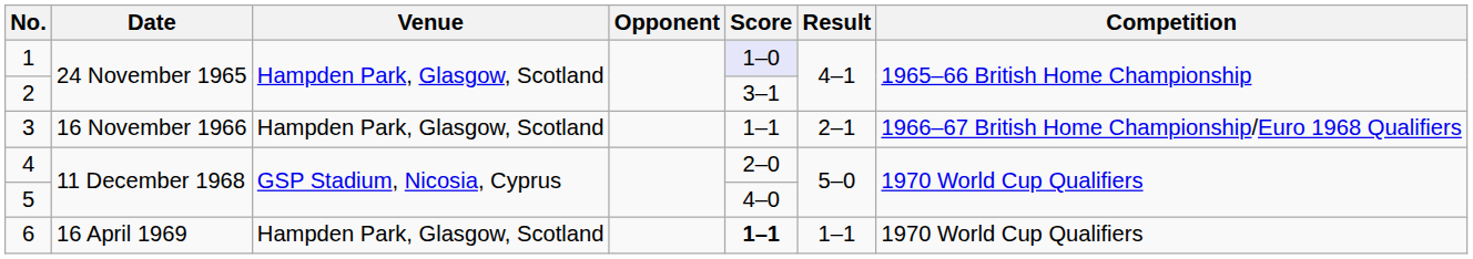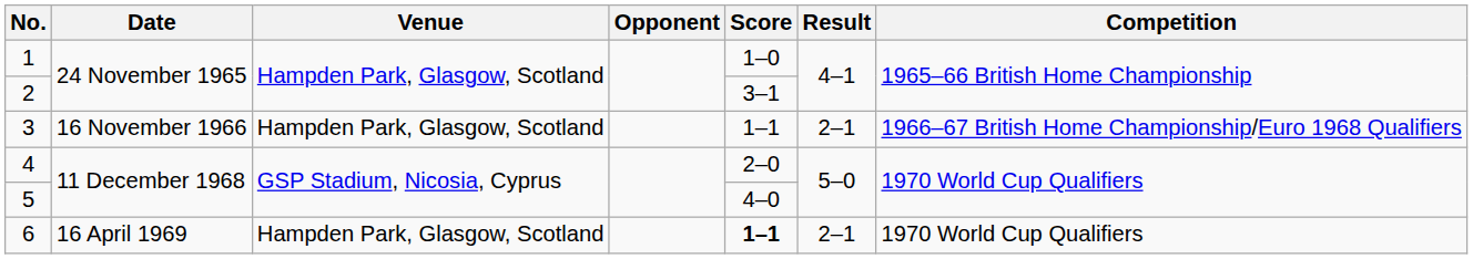 <table class="wikitable sortable">
 <tr>
 <th scope="col">No.</th>
 <th scope="col">Date</th>
 <th scope="col">Venue</th>
 <th scope="col">Opponent</th>
 <th scope="col">Score</th>
 <th scope="col">Result</th>
 <th scope="col">Competition</th>
 </tr>
 <tr>
 <td style="text-align:center">1</td>
 <td rowspan="2">24 November 1965</td>
 <td rowspan="2"><a href='#'>Hampden Park</a>, <a href='#'>Glasgow</a>, Scotland</td>
 <td rowspan="2"></td>
-<td style="background: lavender; text-align:center">1–0</td>
+<td style="text-align:center">1–0</td>
 <td rowspan="2" style="text-align:center">4–1</td>
 <td rowspan="2"><a href='#'>1965–66 British Home Championship</a></td>
 </tr>
 <tr>
 <td style="text-align:center">2</td>
 <td style="text-align:center">3–1</td>
 </tr>
 <tr>
 <td style="text-align:center">3</td>
 <td>16 November 1966</td>
 <td>Hampden Park, Glasgow, Scotland</td>
 <td></td>
 <td style="text-align:center">1–1</td>
 <td style="text-align:center">2–1</td>
 <td><a href='#'>1966–67 British Home Championship</a>/<a href='#'>Euro 1968 Qualifiers</a></td>
 </tr>
 <tr>
 <td style="text-align:center">4</td>
 <td rowspan="2">11 December 1968</td>
 <td rowspan="2"><a href='#'>GSP Stadium</a>, <a href='#'>Nicosia</a>, Cyprus</td>
 <td rowspan="2"></td>
 <td style="text-align:center">2–0</td>
 <td rowspan="2" style="text-align:center">5–0</td>
 <td rowspan="2"><a href='#'>1970 World Cup Qualifiers</a></td>
 </tr>
 <tr>
 <td style="text-align:center">5</td>
 <td style="text-align:center">4–0</td>
 </tr>
 <tr>
 <td style="text-align:center">6</td>
 <td>16 April 1969</td>
 <td>Hampden Park, Glasgow, Scotland</td>
 <td></td>
 <td style="text-align:center"><strong>1–1</strong></td>
-<td style="text-align:center">1–1</td>
+<td style="text-align:center">2–1</td>
 <td>1970 World Cup Qualifiers</td>
 </tr>
 </table>
